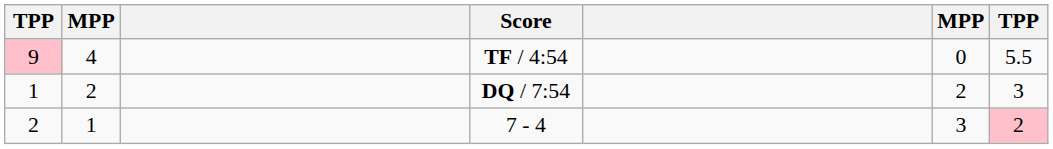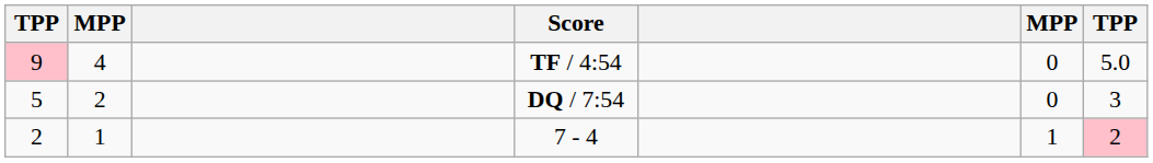 <table class="wikitable" style="text-align: center;" |>
 <tr>
 <th width="35">TPP</th>
 <th width="35">MPP</th>
 <th width="250"></th>
 <th width="75">Score</th>
 <th width="250"></th>
 <th width="35">MPP</th>
 <th width="35">TPP</th>
 </tr>
 <tr>
 <td bgcolor=pink>9</td>
 <td>4</td>
 <td style="text-align:left;"></td>
 <td><strong>TF</strong> / 4:54</td>
 <td style="text-align:left;"><strong></strong></td>
 <td>0</td>
-<td>5.5</td>
+<td>5.0</td>
 </tr>
 <tr>
-<td>1</td>
+<td>5</td>
 <td>2</td>
 <td style="text-align:left;"></td>
 <td><strong>DQ</strong> / 7:54</td>
 <td style="text-align:left;"><strong></strong></td>
-<td>2</td>
+<td>0</td>
 <td>3</td>
 </tr>
 <tr>
 <td>2</td>
 <td>1</td>
 <td style="text-align:left;"><strong></strong></td>
 <td>7 - 4</td>
 <td style="text-align:left;"></td>
-<td>3</td>
+<td>1</td>
 <td bgcolor=pink>2</td>
 </tr>
 </table>
